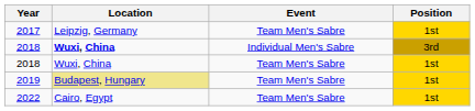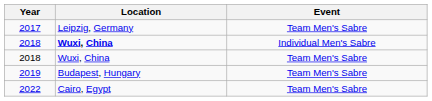 <table class="wikitable" width="50%" style="font-size:90%; text-align:center;">
 <tr>
 <th>Year</th>
 <th>Location</th>
 <th>Event</th>
-<th>Position</th>
 </tr>
 <tr>
 <td><a href='#'>2017</a></td>
 <td rowspan="1" align="left"> <a href='#'>Leipzig</a>, <a href='#'>Germany</a></td>
 <td><a href='#'>Team Men's Sabre</a></td>
-<td bgcolor="gold">1st</td>
 </tr>
 <tr>
 <td><a href='#'>2018</a></td>
 <td rowspan="1" align="left"><strong> <a href='#'>Wuxi</a>, <a href='#'>China</a></strong></td>
 <td><a href='#'>Individual Men's Sabre</a></td>
-<td bgcolor="caramel">3rd</td>
 </tr>
 <tr>
 <td>2018</td>
 <td rowspan="1" align="left"> <a href='#'>Wuxi</a>, <a href='#'>China</a></td>
 <td><a href='#'>Team Men's Sabre</a></td>
-<td bgcolor="gold">1st</td>
 </tr>
 <tr>
 <td><a href='#'>2019</a></td>
-<td rowspan="1" align="left" style="background: khaki;"> <a href='#'>Budapest</a>, <a href='#'>Hungary</a></td>
+<td rowspan="1" align="left"> <a href='#'>Budapest</a>, <a href='#'>Hungary</a></td>
 <td><a href='#'>Team Men's Sabre</a></td>
-<td bgcolor="gold">1st</td>
 </tr>
 <tr>
 <td><a href='#'>2022</a></td>
 <td align="left"> <a href='#'>Cairo</a>, <a href='#'>Egypt</a></td>
 <td><a href='#'>Team Men's Sabre</a></td>
-<td bgcolor="gold">1st</td>
 </tr>
 </table>
